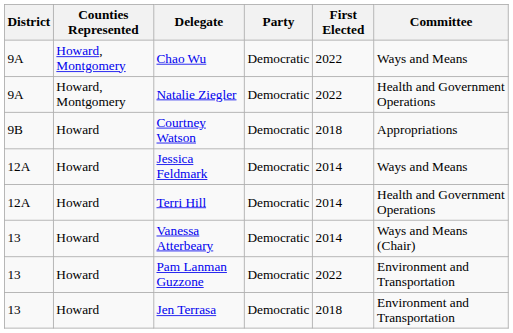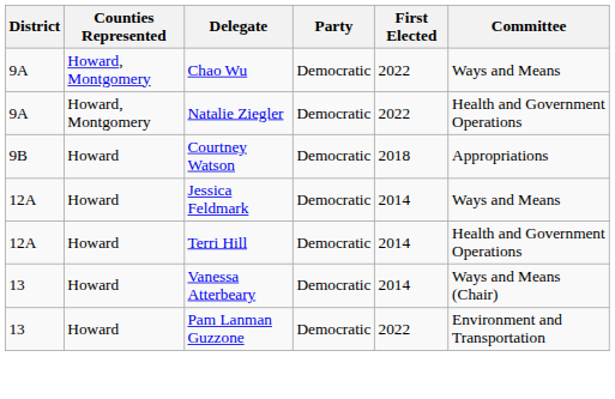 <table class="sortable wikitable">
 <tr>
 <th>District</th>
 <th>Counties Represented</th>
 <th>Delegate</th>
 <th>Party</th>
 <th>First Elected</th>
 <th>Committee</th>
 </tr>
 <tr>
 <td>9A</td>
 <td><a href='#'>Howard</a>, <a href='#'>Montgomery</a></td>
 <td> <a href='#'>Chao Wu</a></td>
 <td>Democratic</td>
 <td>2022</td>
 <td>Ways and Means</td>
 </tr>
 <tr>
 <td>9A</td>
 <td>Howard, Montgomery</td>
 <td> <a href='#'>Natalie Ziegler</a></td>
 <td>Democratic</td>
 <td>2022</td>
 <td>Health and Government Operations</td>
 </tr>
 <tr>
 <td>9B</td>
 <td>Howard</td>
 <td> <a href='#'>Courtney Watson</a></td>
 <td>Democratic</td>
 <td>2018</td>
 <td>Appropriations</td>
 </tr>
 <tr>
 <td>12A</td>
 <td>Howard</td>
 <td><a href='#'>Jessica Feldmark</a></td>
 <td>Democratic</td>
 <td>2014</td>
 <td>Ways and Means</td>
 </tr>
 <tr>
 <td>12A</td>
 <td>Howard</td>
 <td> <a href='#'>Terri Hill</a></td>
 <td>Democratic</td>
 <td>2014</td>
 <td>Health and Government Operations</td>
 </tr>
 <tr>
 <td>13</td>
 <td>Howard</td>
 <td> <a href='#'>Vanessa Atterbeary</a></td>
 <td>Democratic</td>
 <td>2014</td>
 <td>Ways and Means (Chair)</td>
 </tr>
 <tr>
 <td>13</td>
 <td>Howard</td>
 <td> <a href='#'>Pam Lanman Guzzone</a></td>
 <td>Democratic</td>
 <td>2022</td>
 <td>Environment and Transportation</td>
 </tr>
-<tr>
-<td>13</td>
-<td>Howard</td>
-<td><a href='#'>Jen Terrasa</a></td>
-<td>Democratic</td>
-<td>2018</td>
-<td>Environment and Transportation</td>
-</tr>
 </table>
